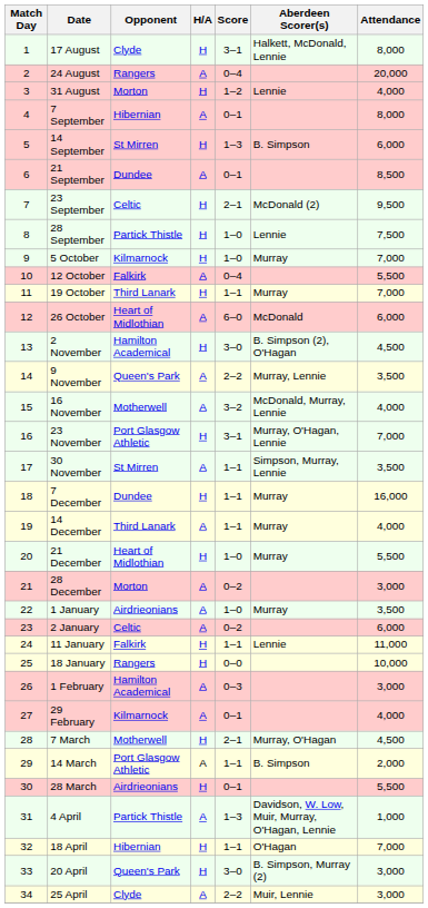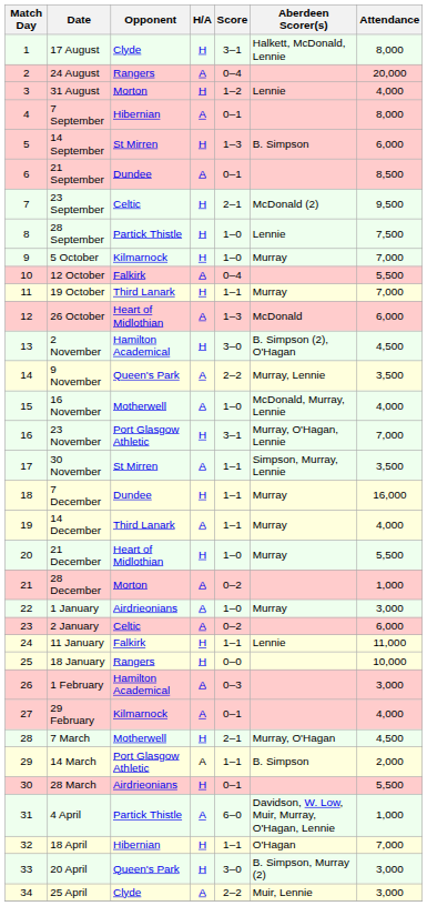 <table class="wikitable" style="text-align:center">
 <tr>
 <th>Match Day</th>
 <th>Date</th>
 <th>Opponent</th>
 <th>H/A</th>
 <th>Score</th>
 <th>Aberdeen Scorer(s)</th>
 <th>Attendance</th>
 </tr>
 <tr bgcolor=#EEFFEE>
 <td>1</td>
 <td align=left>17 August</td>
 <td align=left><a href='#'>Clyde</a></td>
 <td><a href='#'>H</a></td>
 <td>3–1</td>
 <td align=left>Halkett, McDonald, Lennie</td>
 <td>8,000</td>
 </tr>
 <tr bgcolor=#FFCCCC>
 <td>2</td>
 <td align=left>24 August</td>
 <td align=left><a href='#'>Rangers</a></td>
 <td><a href='#'>A</a></td>
 <td>0–4</td>
 <td align=left></td>
 <td>20,000</td>
 </tr>
 <tr bgcolor=#FFCCCC>
 <td>3</td>
 <td align=left>31 August</td>
 <td align=left><a href='#'>Morton</a></td>
 <td><a href='#'>H</a></td>
 <td>1–2</td>
 <td align=left>Lennie</td>
 <td>4,000</td>
 </tr>
 <tr bgcolor=#FFCCCC>
 <td>4</td>
 <td align=left>7 September</td>
 <td align=left><a href='#'>Hibernian</a></td>
 <td><a href='#'>A</a></td>
 <td>0–1</td>
 <td align=left></td>
 <td>8,000</td>
 </tr>
 <tr bgcolor=#FFCCCC>
 <td>5</td>
 <td align=left>14 September</td>
 <td align=left><a href='#'>St Mirren</a></td>
 <td><a href='#'>H</a></td>
 <td>1–3</td>
 <td align=left>B. Simpson</td>
 <td>6,000</td>
 </tr>
 <tr bgcolor=#FFCCCC>
 <td>6</td>
 <td align=left>21 September</td>
 <td align=left><a href='#'>Dundee</a></td>
 <td><a href='#'>A</a></td>
 <td>0–1</td>
 <td align=left></td>
 <td>8,500</td>
 </tr>
 <tr bgcolor=#EEFFEE>
 <td>7</td>
 <td align=left>23 September</td>
 <td align=left><a href='#'>Celtic</a></td>
 <td><a href='#'>H</a></td>
 <td>2–1</td>
 <td align=left>McDonald (2)</td>
 <td>9,500</td>
 </tr>
 <tr bgcolor=#EEFFEE>
 <td>8</td>
 <td align=left>28 September</td>
 <td align=left><a href='#'>Partick Thistle</a></td>
 <td><a href='#'>H</a></td>
 <td>1–0</td>
 <td align=left>Lennie</td>
 <td>7,500</td>
 </tr>
 <tr bgcolor=#EEFFEE>
 <td>9</td>
 <td align=left>5 October</td>
 <td align=left><a href='#'>Kilmarnock</a></td>
 <td><a href='#'>H</a></td>
 <td>1–0</td>
 <td align=left>Murray</td>
 <td>7,000</td>
 </tr>
 <tr bgcolor=#FFCCCC>
 <td>10</td>
 <td align=left>12 October</td>
 <td align=left><a href='#'>Falkirk</a></td>
 <td><a href='#'>A</a></td>
 <td>0–4</td>
 <td align=left></td>
 <td>5,500</td>
 </tr>
 <tr bgcolor=#FFFFDD>
 <td>11</td>
 <td align=left>19 October</td>
 <td align=left><a href='#'>Third Lanark</a></td>
 <td><a href='#'>H</a></td>
 <td>1–1</td>
 <td align=left>Murray</td>
 <td>7,000</td>
 </tr>
 <tr bgcolor=#FFCCCC>
 <td>12</td>
 <td align=left>26 October</td>
 <td align=left><a href='#'>Heart of Midlothian</a></td>
 <td><a href='#'>A</a></td>
-<td>6–0</td>
+<td>1–3</td>
 <td align=left>McDonald</td>
 <td>6,000</td>
 </tr>
 <tr bgcolor=#EEFFEE>
 <td>13</td>
 <td align=left>2 November</td>
 <td align=left><a href='#'>Hamilton Academical</a></td>
 <td><a href='#'>H</a></td>
 <td>3–0</td>
 <td align=left>B. Simpson (2), O'Hagan</td>
 <td>4,500</td>
 </tr>
 <tr bgcolor=#FFFFDD>
 <td>14</td>
 <td align=left>9 November</td>
 <td align=left><a href='#'>Queen's Park</a></td>
 <td><a href='#'>A</a></td>
 <td>2–2</td>
 <td align=left>Murray, Lennie</td>
 <td>3,500</td>
 </tr>
 <tr bgcolor=#EEFFEE>
 <td>15</td>
 <td align=left>16 November</td>
 <td align=left><a href='#'>Motherwell</a></td>
 <td><a href='#'>A</a></td>
-<td>3–2</td>
+<td>1–0</td>
 <td align=left>McDonald, Murray, Lennie</td>
 <td>4,000</td>
 </tr>
 <tr bgcolor=#EEFFEE>
 <td>16</td>
 <td align=left>23 November</td>
 <td align=left><a href='#'>Port Glasgow Athletic</a></td>
 <td><a href='#'>H</a></td>
 <td>3–1</td>
 <td align=left>Murray, O'Hagan, Lennie</td>
 <td>7,000</td>
 </tr>
 <tr bgcolor=#EEFFEE>
 <td>17</td>
 <td align=left>30 November</td>
 <td align=left><a href='#'>St Mirren</a></td>
 <td><a href='#'>A</a></td>
 <td>1–1</td>
 <td align=left>Simpson, Murray, Lennie</td>
 <td>3,500</td>
 </tr>
 <tr bgcolor=#FFFFDD>
 <td>18</td>
 <td align=left>7 December</td>
 <td align=left><a href='#'>Dundee</a></td>
 <td><a href='#'>H</a></td>
 <td>1–1</td>
 <td align=left>Murray</td>
 <td>16,000</td>
 </tr>
 <tr bgcolor=#FFFFDD>
 <td>19</td>
 <td align=left>14 December</td>
 <td align=left><a href='#'>Third Lanark</a></td>
 <td><a href='#'>A</a></td>
 <td>1–1</td>
 <td align=left>Murray</td>
 <td>4,000</td>
 </tr>
 <tr bgcolor=#EEFFEE>
 <td>20</td>
 <td align=left>21 December</td>
 <td align=left><a href='#'>Heart of Midlothian</a></td>
 <td><a href='#'>H</a></td>
 <td>1–0</td>
 <td align=left>Murray</td>
 <td>5,500</td>
 </tr>
 <tr bgcolor=#FFCCCC>
 <td>21</td>
 <td align=left>28 December</td>
 <td align=left><a href='#'>Morton</a></td>
 <td><a href='#'>A</a></td>
 <td>0–2</td>
 <td align=left></td>
-<td>3,000</td>
+<td>1,000</td>
 </tr>
 <tr bgcolor=#EEFFEE>
 <td>22</td>
 <td align=left>1 January</td>
 <td align=left><a href='#'>Airdrieonians</a></td>
 <td><a href='#'>A</a></td>
 <td>1–0</td>
 <td align=left>Murray</td>
-<td>3,500</td>
+<td>3,000</td>
 </tr>
 <tr bgcolor=#FFCCCC>
 <td>23</td>
 <td align=left>2 January</td>
 <td align=left><a href='#'>Celtic</a></td>
 <td><a href='#'>A</a></td>
 <td>0–2</td>
 <td align=left></td>
 <td>6,000</td>
 </tr>
 <tr bgcolor=#FFFFDD>
 <td>24</td>
 <td align=left>11 January</td>
 <td align=left><a href='#'>Falkirk</a></td>
 <td><a href='#'>H</a></td>
 <td>1–1</td>
 <td align=left>Lennie</td>
 <td>11,000</td>
 </tr>
 <tr bgcolor=#FFFFDD>
 <td>25</td>
 <td align=left>18 January</td>
 <td align=left><a href='#'>Rangers</a></td>
 <td><a href='#'>H</a></td>
 <td>0–0</td>
 <td align=left></td>
 <td>10,000</td>
 </tr>
 <tr bgcolor=#FFCCCC>
 <td>26</td>
 <td align=left>1 February</td>
 <td align=left><a href='#'>Hamilton Academical</a></td>
 <td><a href='#'>A</a></td>
 <td>0–3</td>
 <td align=left></td>
 <td>3,000</td>
 </tr>
 <tr bgcolor=#FFCCCC>
 <td>27</td>
 <td align=left>29 February</td>
 <td align=left><a href='#'>Kilmarnock</a></td>
 <td><a href='#'>A</a></td>
 <td>0–1</td>
 <td align=left></td>
 <td>4,000</td>
 </tr>
 <tr bgcolor=#EEFFEE>
 <td>28</td>
 <td align=left>7 March</td>
 <td align=left><a href='#'>Motherwell</a></td>
 <td><a href='#'>H</a></td>
 <td>2–1</td>
 <td align=left>Murray, O'Hagan</td>
 <td>4,500</td>
 </tr>
 <tr bgcolor=#FFFFDD>
 <td>29</td>
 <td align=left>14 March</td>
 <td align=left><a href='#'>Port Glasgow Athletic</a></td>
 <td>A</td>
 <td>1–1</td>
 <td align=left>B. Simpson</td>
 <td>2,000</td>
 </tr>
 <tr bgcolor=#FFCCCC>
 <td>30</td>
 <td align=left>28 March</td>
 <td align=left><a href='#'>Airdrieonians</a></td>
 <td><a href='#'>H</a></td>
 <td>0–1</td>
 <td align=left></td>
 <td>5,500</td>
 </tr>
 <tr bgcolor=#EEFFEE>
 <td>31</td>
 <td align=left>4 April</td>
 <td align=left><a href='#'>Partick Thistle</a></td>
 <td><a href='#'>A</a></td>
-<td>1–3</td>
+<td>6–0</td>
 <td align=left>Davidson, <a href='#'>W. Low</a>, Muir, Murray, O'Hagan, Lennie</td>
 <td>1,000</td>
 </tr>
 <tr bgcolor=#FFFFDD>
 <td>32</td>
 <td align=left>18 April</td>
 <td align=left><a href='#'>Hibernian</a></td>
 <td><a href='#'>H</a></td>
 <td>1–1</td>
 <td align=left>O'Hagan</td>
 <td>7,000</td>
 </tr>
 <tr bgcolor=#EEFFEE>
 <td>33</td>
 <td align=left>20 April</td>
 <td align=left><a href='#'>Queen's Park</a></td>
 <td><a href='#'>H</a></td>
 <td>3–0</td>
 <td align=left>B. Simpson, Murray (2)</td>
 <td>3,000</td>
 </tr>
 <tr bgcolor=#FFFFDD>
 <td>34</td>
 <td align=left>25 April</td>
 <td align=left><a href='#'>Clyde</a></td>
 <td><a href='#'>A</a></td>
 <td>2–2</td>
 <td align=left>Muir, Lennie</td>
 <td>3,000</td>
 </tr>
 <tr>
 </tr>
 </table>
